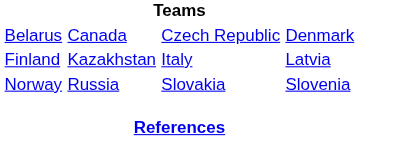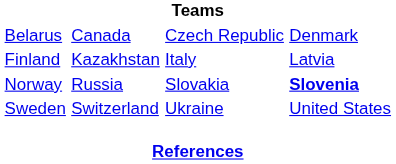 <table class="toc" style="padding: 6px; border-spacing: 3px;">
 <tr>
 <th colspan=4>Teams</th>
 </tr>
 <tr>
 <td><a href='#'>Belarus</a></td>
 <td><a href='#'>Canada</a></td>
 <td><a href='#'>Czech Republic</a></td>
 <td><a href='#'>Denmark</a></td>
 </tr>
 <tr>
 <td><a href='#'>Finland</a></td>
 <td><a href='#'>Kazakhstan</a></td>
 <td><a href='#'>Italy</a></td>
 <td><a href='#'>Latvia</a></td>
 </tr>
 <tr>
 <td><a href='#'>Norway</a></td>
 <td><a href='#'>Russia</a></td>
 <td><a href='#'>Slovakia</a></td>
-<td><a href='#'>Slovenia</a></td>
+<td><strong><a href='#'>Slovenia</a></strong></td>
+</tr>
+<tr>
+<td><a href='#'>Sweden</a></td>
+<td><a href='#'>Switzerland</a></td>
+<td><a href='#'>Ukraine</a></td>
+<td><a href='#'>United States</a></td>
 </tr>
 <tr>
 <td colspan="4" style="text-align:center;"><br><strong><a href='#'>References</a></strong></td>
 </tr>
 </table>
